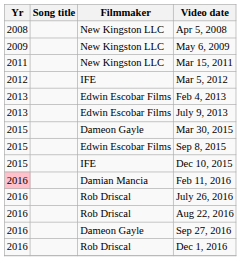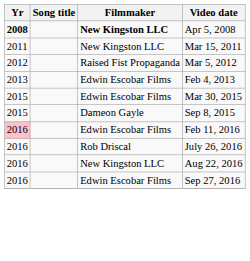 <table class="wikitable sortable" style="text-align:left;font-size:100%;">
 <tr>
 <th>Yr</th>
 <th>Song title</th>
 <th>Filmmaker</th>
 <th>Video date</th>
 </tr>
 <tr>
-<td>2008</td>
+<td><strong>2008</strong></td>
 <td></td>
-<td>New Kingston LLC</td>
+<td><strong>New Kingston LLC</strong></td>
 <td>Apr 5, 2008</td>
-</tr>
-<tr>
-<td>2009</td>
-<td></td>
-<td>New Kingston LLC</td>
-<td>May 6, 2009</td>
 </tr>
 <tr>
 <td>2011</td>
 <td></td>
 <td>New Kingston LLC</td>
 <td>Mar 15, 2011</td>
 </tr>
 <tr>
 <td>2012</td>
 <td></td>
-<td>IFE</td>
+<td>Raised Fist Propaganda</td>
 <td>Mar 5, 2012</td>
 </tr>
 <tr>
 <td>2013</td>
 <td></td>
 <td>Edwin Escobar Films</td>
 <td>Feb 4, 2013</td>
 </tr>
 <tr>
-<td>2013</td>
+<td>2015</td>
 <td></td>
 <td>Edwin Escobar Films</td>
-<td>July 9, 2013</td>
+<td>Mar 30, 2015</td>
 </tr>
 <tr>
 <td>2015</td>
 <td></td>
 <td>Dameon Gayle</td>
-<td>Mar 30, 2015</td>
-</tr>
-<tr>
-<td>2015</td>
-<td></td>
-<td>Edwin Escobar Films</td>
 <td>Sep 8, 2015</td>
-</tr>
-<tr>
-<td>2015</td>
-<td></td>
-<td>IFE</td>
-<td>Dec 10, 2015</td>
 </tr>
 <tr>
 <td style="background: pink;">2016</td>
 <td></td>
-<td>Damian Mancia</td>
+<td>Edwin Escobar Films</td>
 <td>Feb 11, 2016</td>
 </tr>
 <tr>
 <td>2016</td>
 <td></td>
 <td>Rob Driscal</td>
 <td>July 26, 2016</td>
 </tr>
 <tr>
 <td>2016</td>
 <td></td>
-<td>Rob Driscal</td>
+<td>New Kingston LLC</td>
 <td>Aug 22, 2016</td>
 </tr>
 <tr>
 <td>2016</td>
 <td></td>
-<td>Dameon Gayle</td>
+<td>Edwin Escobar Films</td>
 <td>Sep 27, 2016</td>
-</tr>
-<tr>
-<td>2016</td>
-<td></td>
-<td>Rob Driscal</td>
-<td>Dec 1, 2016</td>
 </tr>
 <tr>
 </tr>
 </table>
